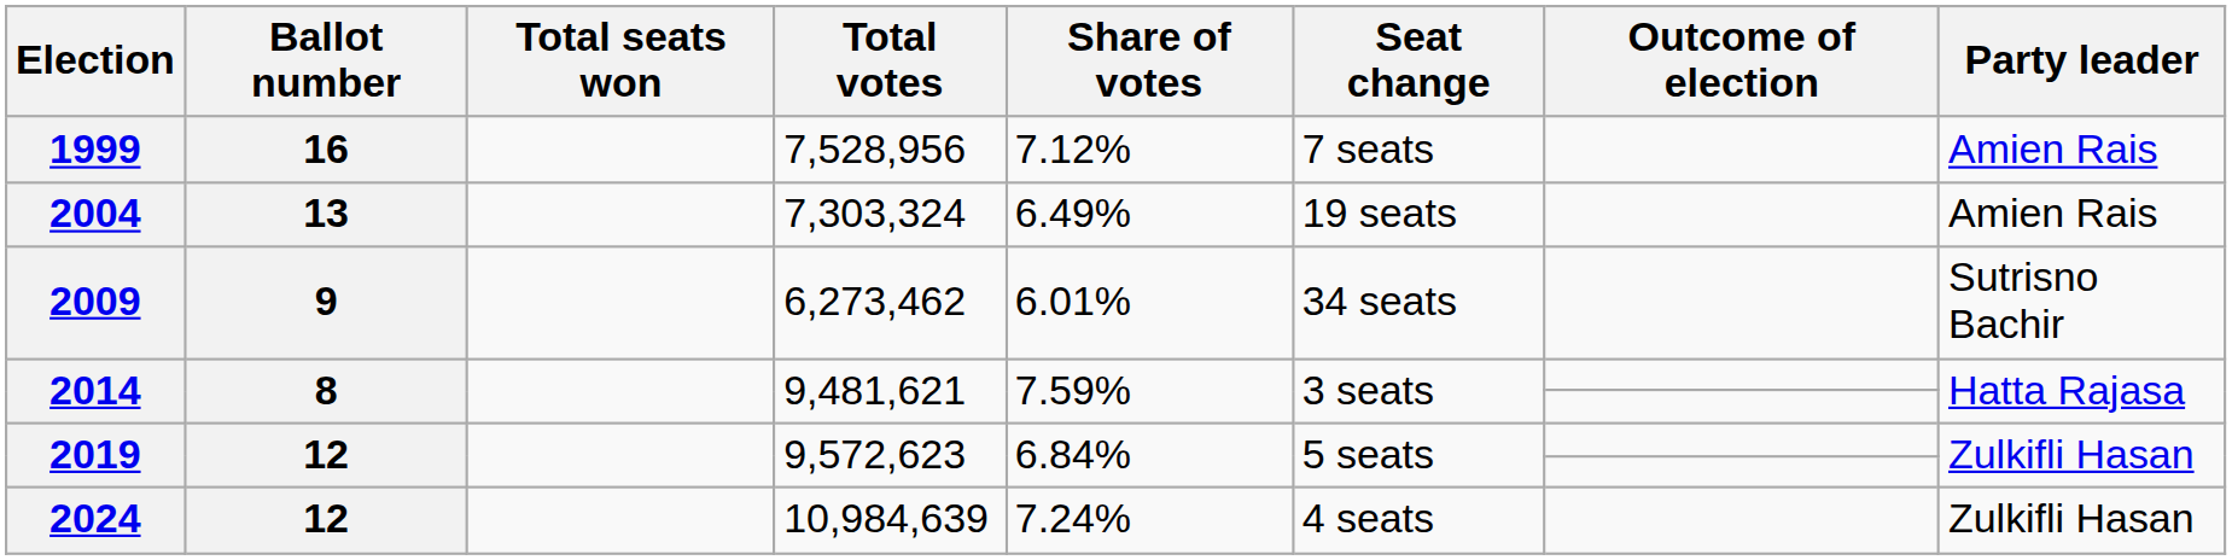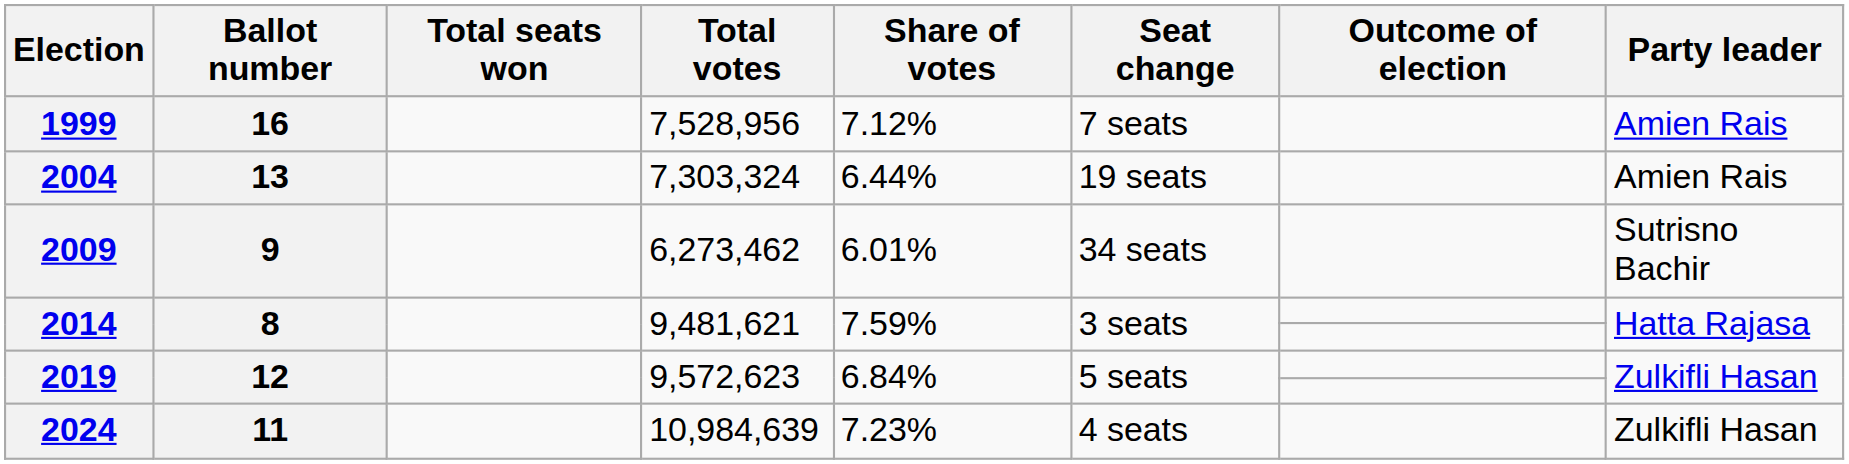 <table class="wikitable">
 <tr>
 <th>Election</th>
 <th>Ballot number</th>
 <th>Total seats won</th>
 <th>Total votes</th>
 <th>Share of votes</th>
 <th>Seat change</th>
 <th>Outcome of election</th>
 <th>Party leader</th>
 </tr>
 <tr>
 <th><a href='#'>1999</a></th>
 <th>16</th>
 <td></td>
 <td>7,528,956</td>
 <td>7.12%</td>
 <td>7 seats</td>
 <td></td>
 <td><a href='#'>Amien Rais</a></td>
 </tr>
 <tr>
 <th><a href='#'>2004</a></th>
 <th>13</th>
 <td></td>
 <td>7,303,324</td>
-<td>6.49%</td>
+<td>6.44%</td>
 <td>19 seats</td>
 <td></td>
 <td>Amien Rais</td>
 </tr>
 <tr>
 <th><a href='#'>2009</a></th>
 <th>9</th>
 <td></td>
 <td>6,273,462</td>
 <td>6.01%</td>
 <td>34 seats</td>
 <td></td>
 <td>Sutrisno Bachir</td>
 </tr>
 <tr>
 <th rowspan="2"><a href='#'>2014</a></th>
 <th rowspan="2">8</th>
 <td rowspan="2"></td>
 <td rowspan="2">9,481,621</td>
 <td rowspan="2">7.59%</td>
 <td rowspan="2">3 seats</td>
 <td></td>
 <td rowspan="2"><a href='#'>Hatta Rajasa</a></td>
 </tr>
 <tr>
 <td></td>
 </tr>
 <tr>
 <th rowspan="2"><a href='#'>2019</a></th>
 <th rowspan="2">12</th>
 <td rowspan="2"></td>
 <td rowspan="2">9,572,623</td>
 <td rowspan="2">6.84%</td>
 <td rowspan="2">5 seats</td>
 <td></td>
 <td rowspan="2"><a href='#'>Zulkifli Hasan</a></td>
 </tr>
 <tr>
 <td></td>
 </tr>
 <tr>
 <th><a href='#'>2024</a></th>
-<th>12</th>
+<th>11</th>
 <td></td>
 <td>10,984,639</td>
-<td>7.24%</td>
+<td>7.23%</td>
 <td>4 seats</td>
 <td></td>
 <td>Zulkifli Hasan</td>
 </tr>
 </table>
